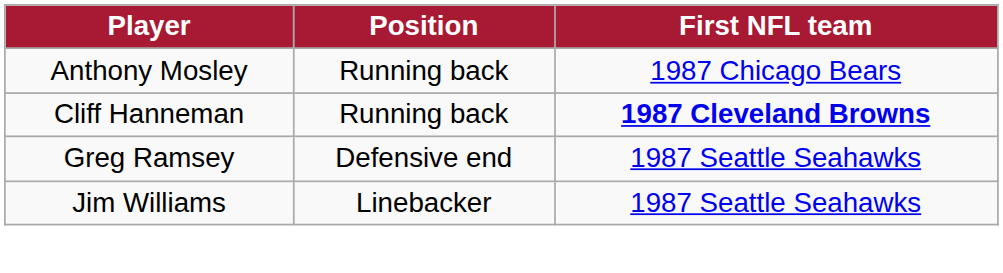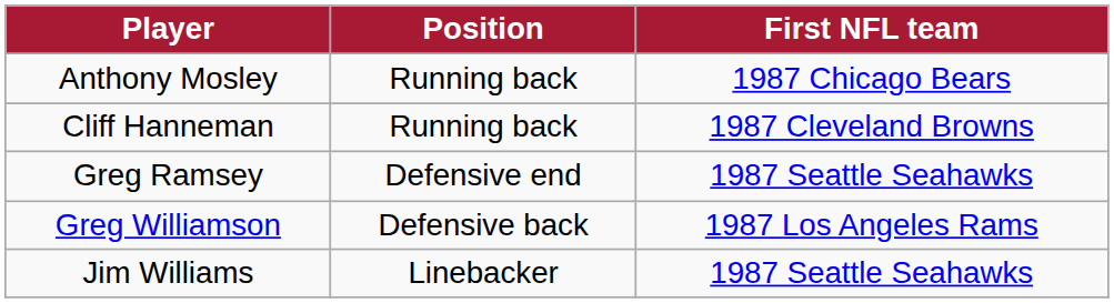 <table class="wikitable" width="65%">
 <tr align="center"  style="background:#A81933;color:#FFFFFF;">
 <td><strong>Player</strong></td>
 <td><strong>Position</strong></td>
 <td><strong>First NFL team</strong></td>
 </tr>
 <tr align="center" bgcolor="">
 <td>Anthony Mosley</td>
 <td>Running back</td>
 <td><a href='#'>1987 Chicago Bears</a></td>
 </tr>
 <tr align="center" bgcolor="">
 <td>Cliff Hanneman</td>
 <td>Running back</td>
-<td><strong><a href='#'>1987 Cleveland Browns</a></strong></td>
+<td><a href='#'>1987 Cleveland Browns</a></td>
 </tr>
 <tr align="center" bgcolor="">
 <td>Greg Ramsey</td>
 <td>Defensive end</td>
 <td><a href='#'>1987 Seattle Seahawks</a></td>
 </tr>
 <tr align="center" bgcolor="">
+<td><a href='#'>Greg Williamson</a></td>
+<td>Defensive back</td>
+<td><a href='#'>1987 Los Angeles Rams</a></td>
+</tr>
+<tr align="center" bgcolor="">
 <td>Jim Williams</td>
 <td>Linebacker</td>
 <td><a href='#'>1987 Seattle Seahawks</a></td>
 </tr>
 </table>
